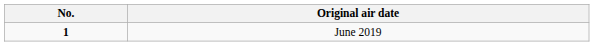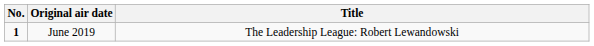 <table class="wikitable plainrowheaders" style="text-align:center;">
 <tr>
 <th scope="col" style="width:4%">No.</th>
 <th scope="col" style="width:15%">Original air date</th>
+<th scope="col">Title</th>
 </tr>
 <tr>
 <td><strong>1</strong></td>
 <td>June 2019</td>
+<td>The Leadership League: Robert Lewandowski</td>
 </tr>
 </table>
